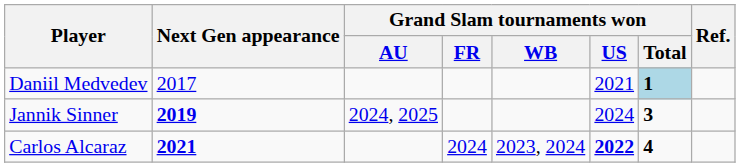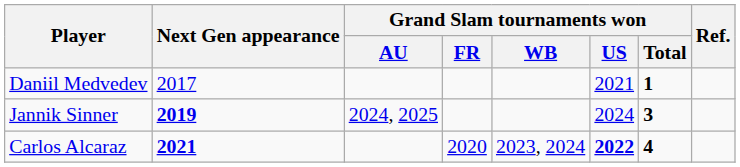 <table class="sortable wikitable">
 <tr>
 <th rowspan=2 scope="col" class=unsortable>Player</th>
 <th rowspan=2>Next Gen appearance</th>
 <th colspan=5 scope="col" class=unsortable>Grand Slam tournaments won</th>
 <th rowspan=2 scope="col" class=unsortable>Ref.</th>
 </tr>
 <tr>
 <th scope="col" class=unsortable><a href='#'>AU</a></th>
 <th scope="col" class=unsortable><a href='#'>FR</a></th>
 <th scope="col" class=unsortable><a href='#'>WB</a></th>
 <th scope="col" class=unsortable><a href='#'>US</a></th>
 <th>Total</th>
 </tr>
 <tr>
 <td> <a href='#'>Daniil Medvedev</a></td>
 <td><a href='#'>2017</a></td>
 <td></td>
 <td></td>
 <td></td>
 <td><a href='#'>2021</a></td>
-<td style="background: lightblue;"><strong>1</strong></td>
+<td><strong>1</strong></td>
 <td></td>
 </tr>
 <tr>
 <td> <a href='#'>Jannik Sinner</a></td>
 <td><strong><a href='#'>2019</a></strong></td>
 <td><a href='#'>2024</a>, <a href='#'>2025</a></td>
 <td></td>
 <td></td>
 <td><a href='#'>2024</a></td>
 <td><strong>3</strong></td>
 <td></td>
 </tr>
 <tr>
 <td> <a href='#'>Carlos Alcaraz</a></td>
 <td><strong><a href='#'>2021</a></strong></td>
 <td></td>
-<td><a href='#'>2024</a></td>
+<td><a href='#'>2020</a></td>
 <td><a href='#'>2023</a>, <a href='#'>2024</a></td>
 <td><strong><a href='#'>2022</a></strong></td>
 <td><strong>4</strong></td>
 <td></td>
 </tr>
 </table>
